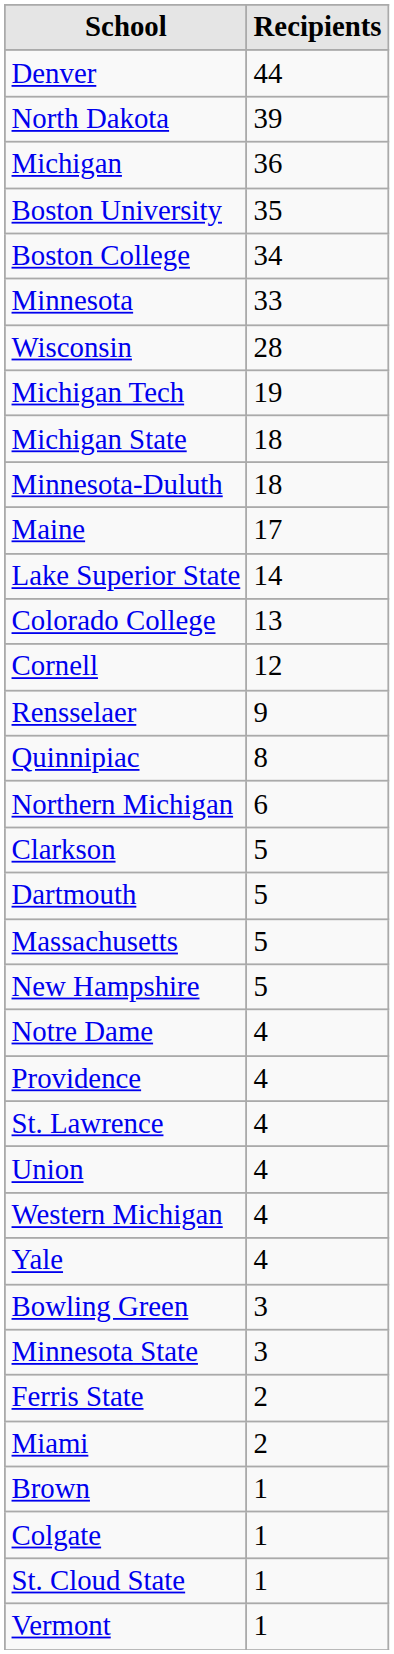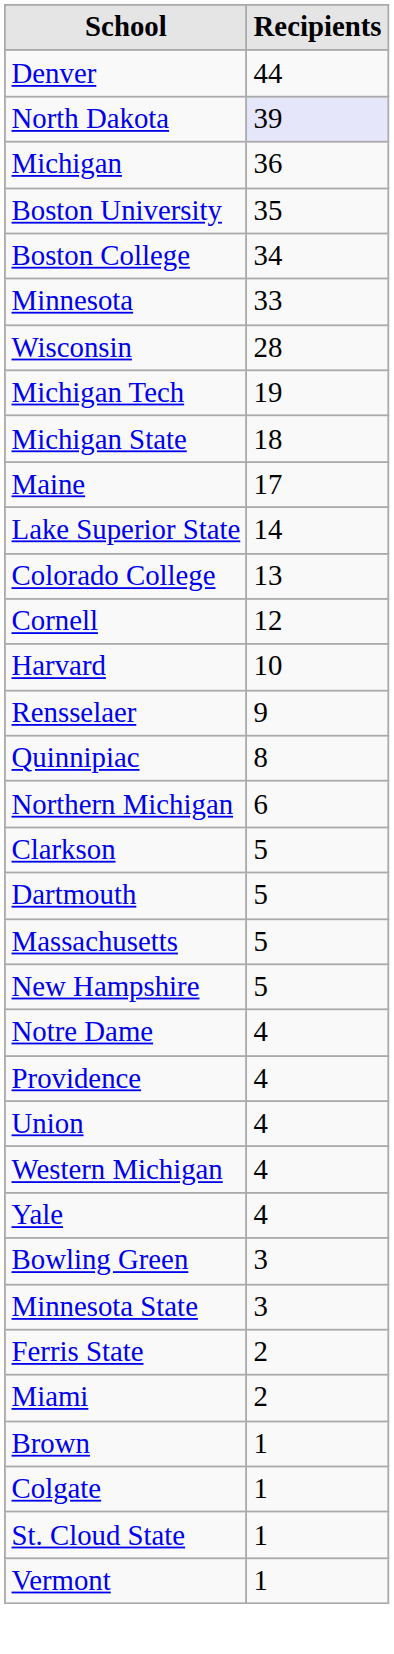 <table class="wikitable">
 <tr>
 <th style="background:#e5e5e5;">School</th>
 <th style="background:#e5e5e5;">Recipients</th>
 </tr>
 <tr>
 <td><a href='#'>Denver</a></td>
 <td>44</td>
 </tr>
 <tr>
 <td><a href='#'>North Dakota</a></td>
-<td>39</td>
+<td style="background: lavender;">39</td>
 </tr>
 <tr>
 <td><a href='#'>Michigan</a></td>
 <td>36</td>
 </tr>
 <tr>
 <td><a href='#'>Boston University</a></td>
 <td>35</td>
 </tr>
 <tr>
 <td><a href='#'>Boston College</a></td>
 <td>34</td>
 </tr>
 <tr>
 <td><a href='#'>Minnesota</a></td>
 <td>33</td>
 </tr>
 <tr>
 <td><a href='#'>Wisconsin</a></td>
 <td>28</td>
 </tr>
 <tr>
 <td><a href='#'>Michigan Tech</a></td>
 <td>19</td>
 </tr>
 <tr>
 <td><a href='#'>Michigan State</a></td>
 <td>18</td>
 </tr>
 <tr>
-<td><a href='#'>Minnesota-Duluth</a></td>
-<td>18</td>
-</tr>
-<tr>
 <td><a href='#'>Maine</a></td>
 <td>17</td>
 </tr>
 <tr>
 <td><a href='#'>Lake Superior State</a></td>
 <td>14</td>
 </tr>
 <tr>
 <td><a href='#'>Colorado College</a></td>
 <td>13</td>
 </tr>
 <tr>
 <td><a href='#'>Cornell</a></td>
 <td>12</td>
+</tr>
+<tr>
+<td><a href='#'>Harvard</a></td>
+<td>10</td>
 </tr>
 <tr>
 <td><a href='#'>Rensselaer</a></td>
 <td>9</td>
 </tr>
 <tr>
 <td><a href='#'>Quinnipiac</a></td>
 <td>8</td>
 </tr>
 <tr>
 <td><a href='#'>Northern Michigan</a></td>
 <td>6</td>
 </tr>
 <tr>
 <td><a href='#'>Clarkson</a></td>
 <td>5</td>
 </tr>
 <tr>
 <td><a href='#'>Dartmouth</a></td>
 <td>5</td>
 </tr>
 <tr>
 <td><a href='#'>Massachusetts</a></td>
 <td>5</td>
 </tr>
 <tr>
 <td><a href='#'>New Hampshire</a></td>
 <td>5</td>
 </tr>
 <tr>
 <td><a href='#'>Notre Dame</a></td>
 <td>4</td>
 </tr>
 <tr>
 <td><a href='#'>Providence</a></td>
-<td>4</td>
-</tr>
-<tr>
-<td><a href='#'>St. Lawrence</a></td>
 <td>4</td>
 </tr>
 <tr>
 <td><a href='#'>Union</a></td>
 <td>4</td>
 </tr>
 <tr>
 <td><a href='#'>Western Michigan</a></td>
 <td>4</td>
 </tr>
 <tr>
 <td><a href='#'>Yale</a></td>
 <td>4</td>
 </tr>
 <tr>
 <td><a href='#'>Bowling Green</a></td>
 <td>3</td>
 </tr>
 <tr>
 <td><a href='#'>Minnesota State</a></td>
 <td>3</td>
 </tr>
 <tr>
 <td><a href='#'>Ferris State</a></td>
 <td>2</td>
 </tr>
 <tr>
 <td><a href='#'>Miami</a></td>
 <td>2</td>
 </tr>
 <tr>
 <td><a href='#'>Brown</a></td>
 <td>1</td>
 </tr>
 <tr>
 <td><a href='#'>Colgate</a></td>
 <td>1</td>
 </tr>
 <tr>
 <td><a href='#'>St. Cloud State</a></td>
 <td>1</td>
 </tr>
 <tr>
 <td><a href='#'>Vermont</a></td>
 <td>1</td>
 </tr>
 </table>
